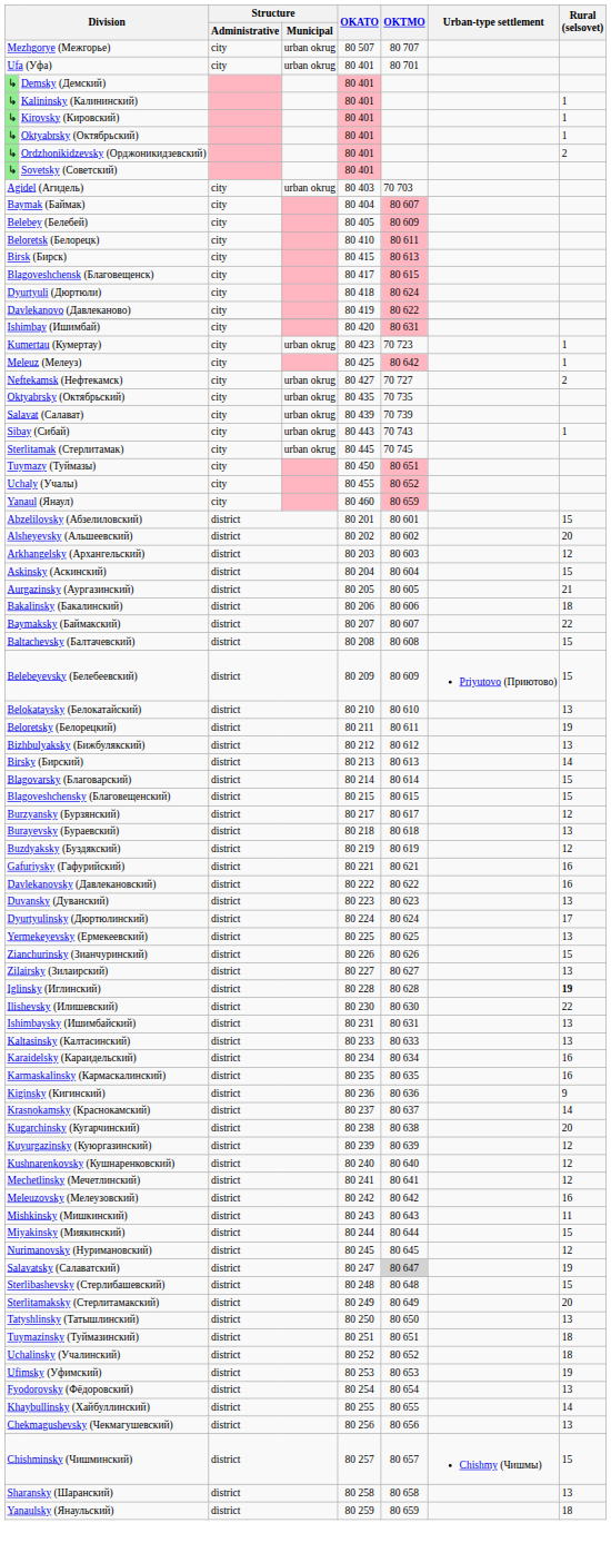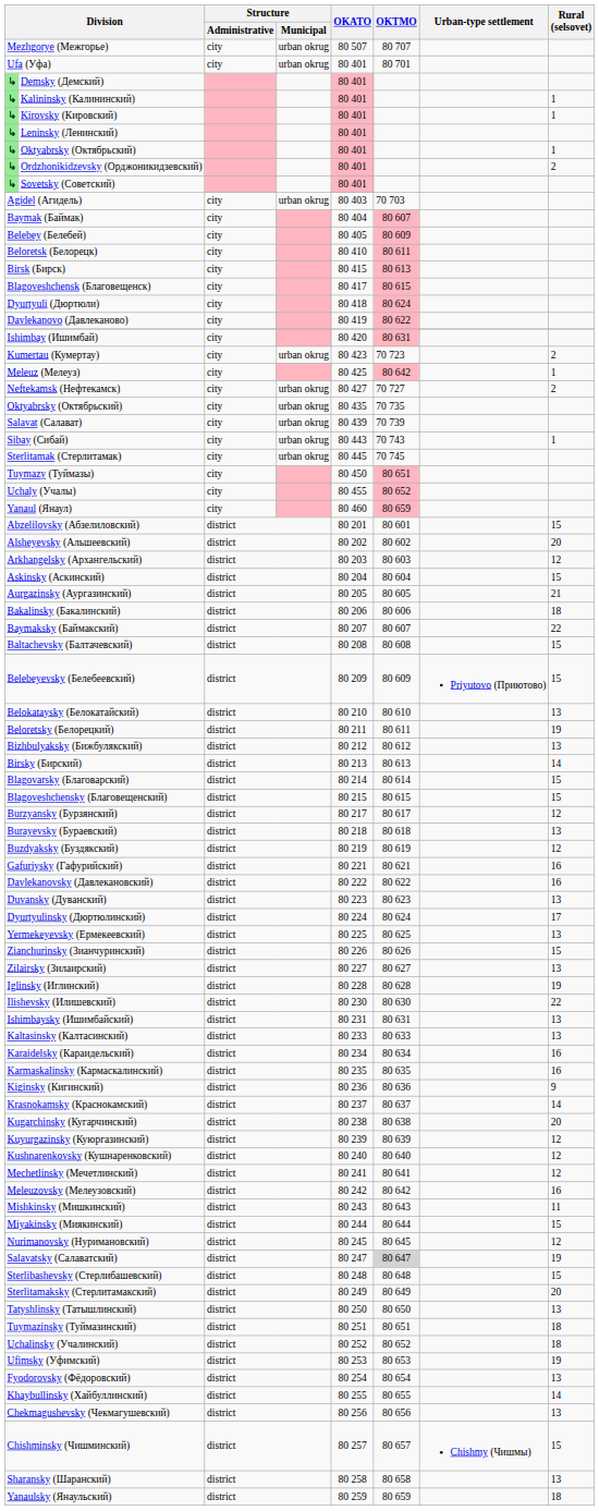 <table class="wikitable" style="padding: 24em 0; border: 1px #aaa solid; border-collapse: collapse; font-size: 90%;">
 <tr>
 <th colspan="2" rowspan="2">Division</th>
 <th colspan="2">Structure</th>
 <th rowspan="2"><a href='#'>OKATO</a></th>
 <th rowspan="2"><a href='#'>OKTMO</a></th>
 <th rowspan="2">Urban-type settlement</th>
 <th rowspan="2">Rural<br>(selsovet)</th>
 </tr>
 <tr>
 <th>Administrative</th>
 <th>Municipal</th>
 </tr>
 <tr>
 <td colspan="2"><a href='#'>Mezhgorye</a> (Межгорье)</td>
 <td>city </td>
 <td>urban okrug</td>
 <td align="center">80 507</td>
 <td align="center">80 707</td>
 <td></td>
 <td></td>
 </tr>
 <tr>
 <td colspan="2"><a href='#'>Ufa</a> (Уфа)</td>
 <td>city</td>
 <td>urban okrug</td>
 <td align="center">80 401</td>
 <td align="center">80 701</td>
 <td></td>
 <td></td>
 </tr>
 <tr>
 <td bgcolor="lightgreen">↳</td>
 <td><a href='#'>Demsky</a> (Демский)</td>
 <td bgcolor="lightpink"></td>
 <td></td>
 <td bgcolor="lightpink" align="center">80 401</td>
 <td></td>
 <td></td>
 <td></td>
 </tr>
 <tr>
 <td bgcolor="lightgreen">↳</td>
 <td><a href='#'>Kalininsky</a> (Калининский)</td>
 <td bgcolor="lightpink"></td>
 <td></td>
 <td bgcolor="lightpink" align="center">80 401</td>
 <td></td>
 <td></td>
 <td>1</td>
 </tr>
 <tr>
 <td bgcolor="lightgreen">↳</td>
 <td><a href='#'>Kirovsky</a> (Кировский)</td>
 <td bgcolor="lightpink"></td>
 <td></td>
 <td bgcolor="lightpink" align="center">80 401</td>
 <td></td>
 <td></td>
 <td>1</td>
+</tr>
+<tr>
+<td bgcolor="lightgreen">↳</td>
+<td><a href='#'>Leninsky</a> (Ленинский)</td>
+<td bgcolor="lightpink"></td>
+<td></td>
+<td bgcolor="lightpink" align="center">80 401</td>
+<td></td>
+<td></td>
+<td></td>
 </tr>
 <tr>
 <td bgcolor="lightgreen">↳</td>
 <td><a href='#'>Oktyabrsky</a> (Октябрьский)</td>
 <td bgcolor="lightpink"></td>
 <td></td>
 <td bgcolor="lightpink" align="center">80 401</td>
 <td></td>
 <td></td>
 <td>1</td>
 </tr>
 <tr>
 <td bgcolor="lightgreen">↳</td>
 <td><a href='#'>Ordzhonikidzevsky</a> (Орджоникидзевский)</td>
 <td bgcolor="lightpink"></td>
 <td></td>
 <td bgcolor="lightpink" align="center">80 401</td>
 <td></td>
 <td></td>
 <td>2</td>
 </tr>
 <tr>
 <td bgcolor="lightgreen">↳</td>
 <td><a href='#'>Sovetsky</a> (Советский)</td>
 <td bgcolor="lightpink"></td>
 <td></td>
 <td bgcolor="lightpink" align="center">80 401</td>
 <td></td>
 <td></td>
 <td></td>
 </tr>
 <tr>
 <td colspan="2"><a href='#'>Agidel</a> (Агидель)</td>
 <td>city</td>
 <td>urban okrug</td>
 <td align="center">80 403</td>
 <td>70 703</td>
 <td></td>
 <td></td>
 </tr>
 <tr>
 <td colspan="2"><a href='#'>Baymak</a> (Баймак)</td>
 <td>city</td>
 <td bgcolor="lightpink"></td>
 <td align="center">80 404</td>
 <td bgcolor="lightpink" align="center">80 607</td>
 <td></td>
 <td></td>
 </tr>
 <tr>
 <td colspan="2"><a href='#'>Belebey</a> (Белебей)</td>
 <td>city</td>
 <td bgcolor="lightpink"></td>
 <td align="center">80 405</td>
 <td bgcolor="lightpink" align="center">80 609</td>
 <td></td>
 <td></td>
 </tr>
 <tr>
 <td colspan="2"><a href='#'>Beloretsk</a> (Белорецк)</td>
 <td>city</td>
 <td bgcolor="lightpink"></td>
 <td align="center">80 410</td>
 <td bgcolor="lightpink" align="center">80 611</td>
 <td></td>
 <td></td>
 </tr>
 <tr>
 <td colspan="2"><a href='#'>Birsk</a> (Бирск)</td>
 <td>city</td>
 <td bgcolor="lightpink"></td>
 <td align="center">80 415</td>
 <td bgcolor="lightpink" align="center">80 613</td>
 <td></td>
 <td></td>
 </tr>
 <tr>
 <td colspan="2"><a href='#'>Blagoveshchensk</a> (Благовещенск)</td>
 <td>city</td>
 <td bgcolor="lightpink"></td>
 <td align="center">80 417</td>
 <td bgcolor="lightpink" align="center">80 615</td>
 <td></td>
 <td></td>
 </tr>
 <tr>
 <td colspan="2"><a href='#'>Dyurtyuli</a> (Дюртюли)</td>
 <td>city</td>
 <td bgcolor="lightpink"></td>
 <td align="center">80 418</td>
 <td bgcolor="lightpink" align="center">80 624</td>
 <td></td>
 <td></td>
 </tr>
 <tr>
 <td colspan="2"><a href='#'>Davlekanovo</a> (Давлеканово)</td>
 <td>city</td>
 <td bgcolor="lightpink"></td>
 <td align="center">80 419</td>
 <td bgcolor="lightpink" align="center">80 622</td>
 <td></td>
 <td></td>
 </tr>
 <tr>
 </tr>
 <tr>
 <td colspan="2"><a href='#'>Ishimbay</a> (Ишимбай)</td>
 <td>city</td>
 <td bgcolor="lightpink"></td>
 <td align="center">80 420</td>
 <td bgcolor="lightpink" align="center">80 631</td>
 <td></td>
 <td></td>
 </tr>
 <tr>
 <td colspan="2"><a href='#'>Kumertau</a> (Кумертау)</td>
 <td>city</td>
 <td>urban okrug</td>
 <td align="center">80 423</td>
 <td>70 723</td>
 <td></td>
-<td>1</td>
+<td>2</td>
 </tr>
 <tr>
 <td colspan="2"><a href='#'>Meleuz</a> (Мелеуз)</td>
 <td>city</td>
 <td bgcolor="lightpink"></td>
 <td align="center">80 425</td>
 <td bgcolor="lightpink" align="center">80 642</td>
 <td></td>
 <td>1</td>
 </tr>
 <tr>
 <td colspan="2"><a href='#'>Neftekamsk</a> (Нефтекамск)</td>
 <td>city</td>
 <td>urban okrug</td>
 <td align="center">80 427</td>
 <td>70 727</td>
 <td></td>
 <td>2</td>
 </tr>
 <tr>
 <td colspan="2"><a href='#'>Oktyabrsky</a> (Октябрьский)</td>
 <td>city</td>
 <td>urban okrug</td>
 <td align="center">80 435</td>
 <td>70 735</td>
 <td></td>
 <td></td>
 </tr>
 <tr>
 <td colspan="2"><a href='#'>Salavat</a> (Салават)</td>
 <td>city</td>
 <td>urban okrug</td>
 <td align="center">80 439</td>
 <td>70 739</td>
 <td></td>
 <td></td>
 </tr>
 <tr>
 <td colspan="2"><a href='#'>Sibay</a> (Сибай)</td>
 <td>city</td>
 <td>urban okrug</td>
 <td align="center">80 443</td>
 <td>70 743</td>
 <td></td>
 <td>1</td>
 </tr>
 <tr>
 <td colspan="2"><a href='#'>Sterlitamak</a> (Стерлитамак)</td>
 <td>city</td>
 <td>urban okrug</td>
 <td align="center">80 445</td>
 <td>70 745</td>
 <td></td>
 <td></td>
 </tr>
 <tr>
 <td colspan="2"><a href='#'>Tuymazy</a> (Туймазы)</td>
 <td>city</td>
 <td bgcolor="lightpink"></td>
 <td align="center">80 450</td>
 <td bgcolor="lightpink" align="center">80 651</td>
 <td></td>
 <td></td>
 </tr>
 <tr>
 <td colspan="2"><a href='#'>Uchaly</a> (Учалы)</td>
 <td>city</td>
 <td bgcolor="lightpink"></td>
 <td align="center">80 455</td>
 <td bgcolor="lightpink" align="center">80 652</td>
 <td></td>
 <td></td>
 </tr>
 <tr>
 <td colspan="2"><a href='#'>Yanaul</a> (Янаул)</td>
 <td>city</td>
 <td bgcolor="lightpink"></td>
 <td align="center">80 460</td>
 <td bgcolor="lightpink" align="center">80 659</td>
 <td></td>
 <td></td>
 </tr>
 <tr>
 <td colspan="2"><a href='#'>Abzelilovsky</a> (Абзелиловский)</td>
 <td colspan="2">district</td>
 <td align="center">80 201</td>
 <td align="center">80 601</td>
 <td></td>
 <td>15</td>
 </tr>
 <tr>
 <td colspan="2"><a href='#'>Alsheyevsky</a> (Альшеевский)</td>
 <td colspan="2">district</td>
 <td align="center">80 202</td>
 <td align="center">80 602</td>
 <td></td>
 <td>20</td>
 </tr>
 <tr>
 <td colspan="2"><a href='#'>Arkhangelsky</a> (Архангельский)</td>
 <td colspan="2">district</td>
 <td align="center">80 203</td>
 <td align="center">80 603</td>
 <td></td>
 <td>12</td>
 </tr>
 <tr>
 <td colspan="2"><a href='#'>Askinsky</a> (Аскинский)</td>
 <td colspan="2">district</td>
 <td align="center">80 204</td>
 <td align="center">80 604</td>
 <td></td>
 <td>15</td>
 </tr>
 <tr>
 <td colspan="2"><a href='#'>Aurgazinsky</a> (Аургазинский)</td>
 <td colspan="2">district</td>
 <td align="center">80 205</td>
 <td align="center">80 605</td>
 <td></td>
 <td>21</td>
 </tr>
 <tr>
 <td colspan="2"><a href='#'>Bakalinsky</a> (Бакалинский)</td>
 <td colspan="2">district</td>
 <td align="center">80 206</td>
 <td align="center">80 606</td>
 <td></td>
 <td>18</td>
 </tr>
 <tr>
 <td colspan="2"><a href='#'>Baymaksky</a> (Баймакский)</td>
 <td colspan="2">district</td>
 <td align="center">80 207</td>
 <td align="center">80 607</td>
 <td></td>
 <td>22</td>
 </tr>
 <tr>
 <td colspan="2"><a href='#'>Baltachevsky</a> (Балтачевский)</td>
 <td colspan="2">district</td>
 <td align="center">80 208</td>
 <td align="center">80 608</td>
 <td></td>
 <td>15</td>
 </tr>
 <tr>
 <td colspan="2"><a href='#'>Belebeyevsky</a> (Белебеевский)</td>
 <td colspan="2">district</td>
 <td align="center">80 209</td>
 <td align="center">80 609</td>
 <td><br><ul><li><a href='#'>Priyutovo</a> (Приютово)</li></ul></td>
 <td>15</td>
 </tr>
 <tr>
 <td colspan="2"><a href='#'>Belokataysky</a> (Белокатайский)</td>
 <td colspan="2">district</td>
 <td align="center">80 210</td>
 <td align="center">80 610</td>
 <td></td>
 <td>13</td>
 </tr>
 <tr>
 <td colspan="2"><a href='#'>Beloretsky</a> (Белорецкий)</td>
 <td colspan="2">district</td>
 <td align="center">80 211</td>
 <td align="center">80 611</td>
 <td></td>
 <td>19</td>
 </tr>
 <tr>
 <td colspan="2"><a href='#'>Bizhbulyaksky</a> (Бижбулякский)</td>
 <td colspan="2">district</td>
 <td align="center">80 212</td>
 <td align="center">80 612</td>
 <td></td>
 <td>13</td>
 </tr>
 <tr>
 <td colspan="2"><a href='#'>Birsky</a> (Бирский)</td>
 <td colspan="2">district</td>
 <td align="center">80 213</td>
 <td align="center">80 613</td>
 <td></td>
 <td>14</td>
 </tr>
 <tr>
 <td colspan="2"><a href='#'>Blagovarsky</a> (Благоварский)</td>
 <td colspan="2">district</td>
 <td align="center">80 214</td>
 <td align="center">80 614</td>
 <td></td>
 <td>15</td>
 </tr>
 <tr>
 <td colspan="2"><a href='#'>Blagoveshchensky</a> (Благовещенский)</td>
 <td colspan="2">district</td>
 <td align="center">80 215</td>
 <td align="center">80 615</td>
 <td></td>
 <td>15</td>
 </tr>
 <tr>
 <td colspan="2"><a href='#'>Burzyansky</a> (Бурзянский)</td>
 <td colspan="2">district</td>
 <td align="center">80 217</td>
 <td align="center">80 617</td>
 <td></td>
 <td>12</td>
 </tr>
 <tr>
 <td colspan="2"><a href='#'>Burayevsky</a> (Бураевский)</td>
 <td colspan="2">district</td>
 <td align="center">80 218</td>
 <td align="center">80 618</td>
 <td></td>
 <td>13</td>
 </tr>
 <tr>
 <td colspan="2"><a href='#'>Buzdyaksky</a> (Буздякский)</td>
 <td colspan="2">district</td>
 <td align="center">80 219</td>
 <td align="center">80 619</td>
 <td></td>
 <td>12</td>
 </tr>
 <tr>
 <td colspan="2"><a href='#'>Gafuriysky</a> (Гафурийский)</td>
 <td colspan="2">district</td>
 <td align="center">80 221</td>
 <td align="center">80 621</td>
 <td></td>
 <td>16</td>
 </tr>
 <tr>
 <td colspan="2"><a href='#'>Davlekanovsky</a> (Давлекановский)</td>
 <td colspan="2">district</td>
 <td align="center">80 222</td>
 <td align="center">80 622</td>
 <td></td>
 <td>16</td>
 </tr>
 <tr>
 <td colspan="2"><a href='#'>Duvansky</a> (Дуванский)</td>
 <td colspan="2">district</td>
 <td align="center">80 223</td>
 <td align="center">80 623</td>
 <td></td>
 <td>13</td>
 </tr>
 <tr>
 <td colspan="2"><a href='#'>Dyurtyulinsky</a> (Дюртюлинский)</td>
 <td colspan="2">district</td>
 <td align="center">80 224</td>
 <td align="center">80 624</td>
 <td></td>
 <td>17</td>
 </tr>
 <tr>
 <td colspan="2"><a href='#'>Yermekeyevsky</a> (Ермекеевский)</td>
 <td colspan="2">district</td>
 <td align="center">80 225</td>
 <td align="center">80 625</td>
 <td></td>
 <td>13</td>
 </tr>
 <tr>
 <td colspan="2"><a href='#'>Zianchurinsky</a> (Зианчуринский)</td>
 <td colspan="2">district</td>
 <td align="center">80 226</td>
 <td align="center">80 626</td>
 <td></td>
 <td>15</td>
 </tr>
 <tr>
 <td colspan="2"><a href='#'>Zilairsky</a> (Зилаирский)</td>
 <td colspan="2">district</td>
 <td align="center">80 227</td>
 <td align="center">80 627</td>
 <td></td>
 <td>13</td>
 </tr>
 <tr>
 <td colspan="2"><a href='#'>Iglinsky</a> (Иглинский)</td>
 <td colspan="2">district</td>
 <td align="center">80 228</td>
 <td align="center">80 628</td>
 <td></td>
-<td><strong>19</strong></td>
+<td>19</td>
 </tr>
 <tr>
 <td colspan="2"><a href='#'>Ilishevsky</a> (Илишевский)</td>
 <td colspan="2">district</td>
 <td align="center">80 230</td>
 <td align="center">80 630</td>
 <td></td>
 <td>22</td>
 </tr>
 <tr>
 <td colspan="2"><a href='#'>Ishimbaysky</a> (Ишимбайский)</td>
 <td colspan="2">district</td>
 <td align="center">80 231</td>
 <td align="center">80 631</td>
 <td></td>
 <td>13</td>
 </tr>
 <tr>
 <td colspan="2"><a href='#'>Kaltasinsky</a> (Калтасинский)</td>
 <td colspan="2">district</td>
 <td align="center">80 233</td>
 <td align="center">80 633</td>
 <td></td>
 <td>13</td>
 </tr>
 <tr>
 <td colspan="2"><a href='#'>Karaidelsky</a> (Караидельский)</td>
 <td colspan="2">district</td>
 <td align="center">80 234</td>
 <td align="center">80 634</td>
 <td></td>
 <td>16</td>
 </tr>
 <tr>
 <td colspan="2"><a href='#'>Karmaskalinsky</a> (Кармаскалинский)</td>
 <td colspan="2">district</td>
 <td align="center">80 235</td>
 <td align="center">80 635</td>
 <td></td>
 <td>16</td>
 </tr>
 <tr>
 <td colspan="2"><a href='#'>Kiginsky</a> (Кигинский)</td>
 <td colspan="2">district</td>
 <td align="center">80 236</td>
 <td align="center">80 636</td>
 <td></td>
 <td>9</td>
 </tr>
 <tr>
 <td colspan="2"><a href='#'>Krasnokamsky</a> (Краснокамский)</td>
 <td colspan="2">district</td>
 <td align="center">80 237</td>
 <td align="center">80 637</td>
 <td></td>
 <td>14</td>
 </tr>
 <tr>
 <td colspan="2"><a href='#'>Kugarchinsky</a> (Кугарчинский)</td>
 <td colspan="2">district</td>
 <td align="center">80 238</td>
 <td align="center">80 638</td>
 <td></td>
 <td>20</td>
 </tr>
 <tr>
 <td colspan="2"><a href='#'>Kuyurgazinsky</a> (Куюргазинский)</td>
 <td colspan="2">district</td>
 <td align="center">80 239</td>
 <td align="center">80 639</td>
 <td></td>
 <td>12</td>
 </tr>
 <tr>
 <td colspan="2"><a href='#'>Kushnarenkovsky</a> (Кушнаренковский)</td>
 <td colspan="2">district</td>
 <td align="center">80 240</td>
 <td align="center">80 640</td>
 <td></td>
 <td>12</td>
 </tr>
 <tr>
 <td colspan="2"><a href='#'>Mechetlinsky</a> (Мечетлинский)</td>
 <td colspan="2">district</td>
 <td align="center">80 241</td>
 <td align="center">80 641</td>
 <td></td>
 <td>12</td>
 </tr>
 <tr>
 <td colspan="2"><a href='#'>Meleuzovsky</a> (Мелеузовский)</td>
 <td colspan="2">district</td>
 <td align="center">80 242</td>
 <td align="center">80 642</td>
 <td></td>
 <td>16</td>
 </tr>
 <tr>
 <td colspan="2"><a href='#'>Mishkinsky</a> (Мишкинский)</td>
 <td colspan="2">district</td>
 <td align="center">80 243</td>
 <td align="center">80 643</td>
 <td></td>
 <td>11</td>
 </tr>
 <tr>
 <td colspan="2"><a href='#'>Miyakinsky</a> (Миякинский)</td>
 <td colspan="2">district</td>
 <td align="center">80 244</td>
 <td align="center">80 644</td>
 <td></td>
 <td>15</td>
 </tr>
 <tr>
 <td colspan="2"><a href='#'>Nurimanovsky</a> (Нуримановский)</td>
 <td colspan="2">district</td>
 <td align="center">80 245</td>
 <td align="center">80 645</td>
 <td></td>
 <td>12</td>
 </tr>
 <tr>
 <td colspan="2"><a href='#'>Salavatsky</a> (Салаватский)</td>
 <td colspan="2">district</td>
 <td align="center">80 247</td>
 <td align="center" style="background: lightgrey;">80 647</td>
 <td></td>
 <td>19</td>
 </tr>
 <tr>
 <td colspan="2"><a href='#'>Sterlibashevsky</a> (Стерлибашевский)</td>
 <td colspan="2">district</td>
 <td align="center">80 248</td>
 <td align="center">80 648</td>
 <td></td>
 <td>15</td>
 </tr>
 <tr>
 <td colspan="2"><a href='#'>Sterlitamaksky</a> (Стерлитамакский)</td>
 <td colspan="2">district</td>
 <td align="center">80 249</td>
 <td align="center">80 649</td>
 <td></td>
 <td>20</td>
 </tr>
 <tr>
 <td colspan="2"><a href='#'>Tatyshlinsky</a> (Татышлинский)</td>
 <td colspan="2">district</td>
 <td align="center">80 250</td>
 <td align="center">80 650</td>
 <td></td>
 <td>13</td>
 </tr>
 <tr>
 <td colspan="2"><a href='#'>Tuymazinsky</a> (Туймазинский)</td>
 <td colspan="2">district</td>
 <td align="center">80 251</td>
 <td align="center">80 651</td>
 <td></td>
 <td>18</td>
 </tr>
 <tr>
 <td colspan="2"><a href='#'>Uchalinsky</a> (Учалинский)</td>
 <td colspan="2">district</td>
 <td align="center">80 252</td>
 <td align="center">80 652</td>
 <td></td>
 <td>18</td>
 </tr>
 <tr>
 <td colspan="2"><a href='#'>Ufimsky</a> (Уфимский)</td>
 <td colspan="2">district</td>
 <td align="center">80 253</td>
 <td align="center">80 653</td>
 <td></td>
 <td>19</td>
 </tr>
 <tr>
 <td colspan="2"><a href='#'>Fyodorovsky</a> (Фёдоровский)</td>
 <td colspan="2">district</td>
 <td align="center">80 254</td>
 <td align="center">80 654</td>
 <td></td>
 <td>13</td>
 </tr>
 <tr>
 <td colspan="2"><a href='#'>Khaybullinsky</a> (Хайбуллинский)</td>
 <td colspan="2">district</td>
 <td align="center">80 255</td>
 <td align="center">80 655</td>
 <td></td>
 <td>14</td>
 </tr>
 <tr>
 <td colspan="2"><a href='#'>Chekmagushevsky</a> (Чекмагушевский)</td>
 <td colspan="2">district</td>
 <td align="center">80 256</td>
 <td align="center">80 656</td>
 <td></td>
 <td>13</td>
 </tr>
 <tr>
 <td colspan="2"><a href='#'>Chishminsky</a> (Чишминский)</td>
 <td colspan="2">district</td>
 <td align="center">80 257</td>
 <td align="center">80 657</td>
 <td><br><ul><li><a href='#'>Chishmy</a> (Чишмы)</li></ul></td>
 <td>15</td>
 </tr>
 <tr>
 <td colspan="2"><a href='#'>Sharansky</a> (Шаранский)</td>
 <td colspan="2">district</td>
 <td align="center">80 258</td>
 <td align="center">80 658</td>
 <td></td>
 <td>13</td>
 </tr>
 <tr>
 <td colspan="2"><a href='#'>Yanaulsky</a> (Янаульский)</td>
 <td colspan="2">district</td>
 <td align="center">80 259</td>
 <td align="center">80 659</td>
 <td></td>
 <td>18</td>
 </tr>
 </table>
